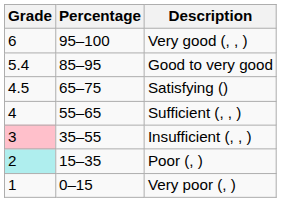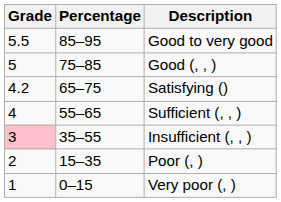 <table class="wikitable">
 <tr>
 <th>Grade</th>
 <th>Percentage</th>
 <th>Description</th>
 </tr>
 <tr>
-<td>6</td>
-<td>95–100</td>
-<td>Very good (, , )</td>
-</tr>
-<tr>
-<td>5.4</td>
+<td>5.5</td>
 <td>85–95</td>
 <td>Good to very good</td>
 </tr>
 <tr>
-<td>4.5</td>
+<td>5</td>
+<td>75–85</td>
+<td>Good (, , )</td>
+</tr>
+<tr>
+<td>4.2</td>
 <td>65–75</td>
 <td>Satisfying ()</td>
 </tr>
 <tr>
 <td>4</td>
 <td>55–65</td>
 <td>Sufficient (, , )</td>
 </tr>
 <tr>
 <td style="background: pink;">3</td>
 <td>35–55</td>
 <td>Insufficient (, , )</td>
 </tr>
 <tr>
-<td style="background: paleturquoise;">2</td>
+<td>2</td>
 <td>15–35</td>
 <td>Poor (, )</td>
 </tr>
 <tr>
 <td>1</td>
 <td>0–15</td>
 <td>Very poor (, )</td>
 </tr>
 </table>
